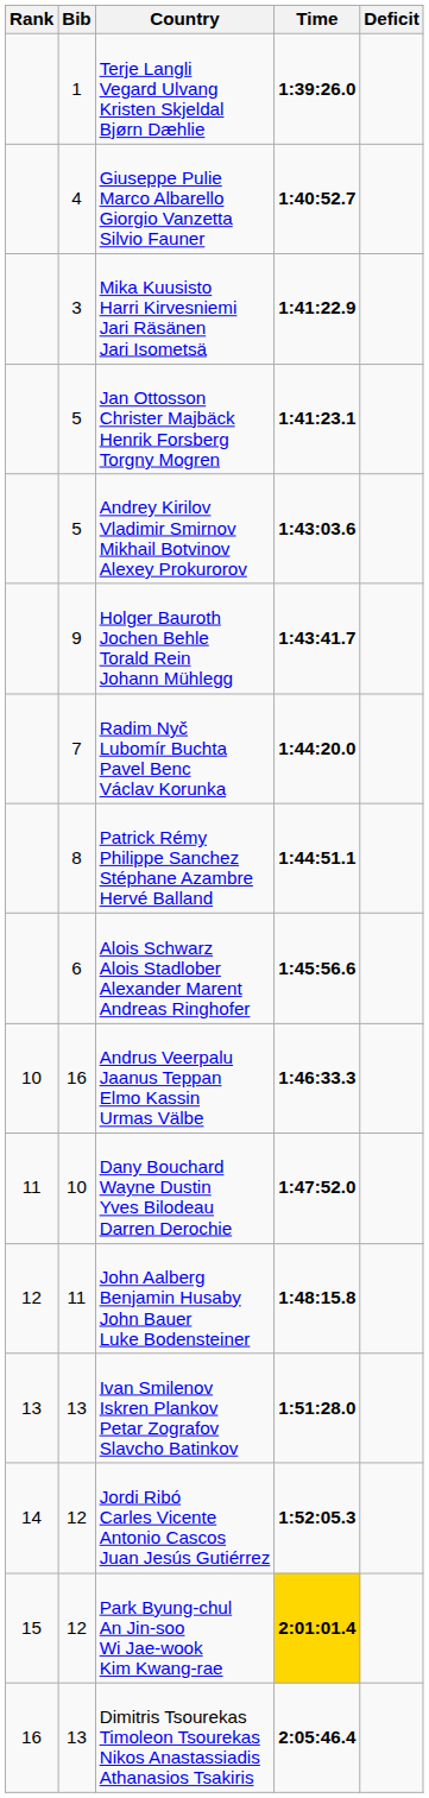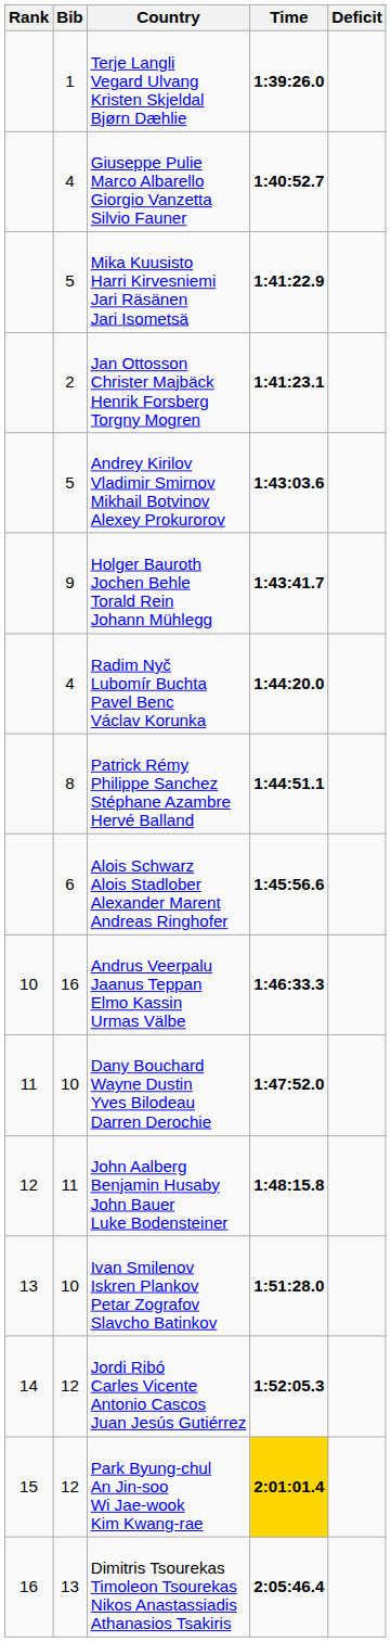 <table class="wikitable sortable" style="text-align:center">
 <tr>
 <th>Rank</th>
 <th>Bib</th>
 <th>Country</th>
 <th>Time</th>
 <th>Deficit</th>
 </tr>
 <tr>
 <td></td>
 <td>1</td>
 <td align="left"><br><a href='#'>Terje Langli</a><br><a href='#'>Vegard Ulvang</a><br> <a href='#'>Kristen Skjeldal</a><br><a href='#'>Bjørn Dæhlie</a></td>
 <td><strong>1:39:26.0</strong></td>
 <td></td>
 </tr>
 <tr>
 <td></td>
 <td>4</td>
 <td align="left"><br><a href='#'>Giuseppe Pulie</a><br><a href='#'>Marco Albarello</a><br><a href='#'>Giorgio Vanzetta</a><br><a href='#'>Silvio Fauner</a></td>
 <td><strong>1:40:52.7</strong></td>
 <td align=right></td>
 </tr>
 <tr>
 <td></td>
-<td>3</td>
+<td>5</td>
 <td align="left"><br><a href='#'>Mika Kuusisto</a><br> <a href='#'>Harri Kirvesniemi</a><br><a href='#'>Jari Räsänen</a><br><a href='#'>Jari Isometsä</a></td>
 <td><strong>1:41:22.9</strong></td>
 <td align=right></td>
 </tr>
 <tr>
 <td></td>
-<td>5</td>
+<td>2</td>
 <td align="left"><br><a href='#'>Jan Ottosson</a><br><a href='#'>Christer Majbäck</a><br><a href='#'>Henrik Forsberg</a><br><a href='#'>Torgny Mogren</a></td>
 <td><strong>1:41:23.1</strong></td>
 <td align=right></td>
 </tr>
 <tr>
 <td></td>
 <td>5</td>
 <td align="left"><br><a href='#'>Andrey Kirilov</a><br><a href='#'>Vladimir Smirnov</a><br><a href='#'>Mikhail Botvinov</a><br><a href='#'>Alexey Prokurorov</a></td>
 <td><strong>1:43:03.6</strong></td>
 <td align=right></td>
 </tr>
 <tr>
 <td></td>
 <td>9</td>
 <td align="left"><br><a href='#'>Holger Bauroth</a><br><a href='#'>Jochen Behle</a><br><a href='#'>Torald Rein</a><br><a href='#'>Johann Mühlegg</a></td>
 <td><strong>1:43:41.7</strong></td>
 <td align=right></td>
 </tr>
 <tr>
 <td></td>
-<td>7</td>
+<td>4</td>
 <td align="left"><br><a href='#'>Radim Nyč</a><br><a href='#'>Lubomír Buchta</a><br><a href='#'>Pavel Benc</a><br><a href='#'>Václav Korunka</a></td>
 <td><strong>1:44:20.0</strong></td>
 <td align=right></td>
 </tr>
 <tr>
 <td></td>
 <td>8</td>
 <td align="left"><br><a href='#'>Patrick Rémy</a><br><a href='#'>Philippe Sanchez</a><br><a href='#'>Stéphane Azambre</a><br><a href='#'>Hervé Balland</a></td>
 <td><strong>1:44:51.1</strong></td>
 <td align=right></td>
 </tr>
 <tr>
 <td></td>
 <td>6</td>
 <td align="left"><br><a href='#'>Alois Schwarz</a><br><a href='#'>Alois Stadlober</a><br><a href='#'>Alexander Marent</a><br><a href='#'>Andreas Ringhofer</a></td>
 <td><strong>1:45:56.6</strong></td>
 <td align=right></td>
 </tr>
 <tr>
 <td>10</td>
 <td>16</td>
 <td align="left"><br><a href='#'>Andrus Veerpalu</a><br><a href='#'>Jaanus Teppan</a><br><a href='#'>Elmo Kassin</a><br><a href='#'>Urmas Välbe</a></td>
 <td><strong>1:46:33.3</strong></td>
 <td align=right></td>
 </tr>
 <tr>
 <td>11</td>
 <td>10</td>
 <td align="left"><br><a href='#'>Dany Bouchard</a><br><a href='#'>Wayne Dustin</a><br><a href='#'>Yves Bilodeau</a><br><a href='#'>Darren Derochie</a></td>
 <td><strong>1:47:52.0</strong></td>
 <td align=right></td>
 </tr>
 <tr>
 <td>12</td>
 <td>11</td>
 <td align="left"><br><a href='#'>John Aalberg</a><br><a href='#'>Benjamin Husaby</a><br><a href='#'>John Bauer</a><br><a href='#'>Luke Bodensteiner</a></td>
 <td><strong>1:48:15.8</strong></td>
 <td align=right></td>
 </tr>
 <tr>
 <td>13</td>
-<td>13</td>
+<td>10</td>
 <td align="left"><br><a href='#'>Ivan Smilenov</a><br><a href='#'>Iskren Plankov</a><br><a href='#'>Petar Zografov</a><br><a href='#'>Slavcho Batinkov</a></td>
 <td><strong>1:51:28.0</strong></td>
 <td align=right></td>
 </tr>
 <tr>
 <td>14</td>
 <td>12</td>
 <td align="left"><br><a href='#'>Jordi Ribó</a><br><a href='#'>Carles Vicente</a><br><a href='#'>Antonio Cascos</a><br><a href='#'>Juan Jesús Gutiérrez</a></td>
 <td><strong>1:52:05.3</strong></td>
 <td align=right></td>
 </tr>
 <tr>
 <td>15</td>
 <td>12</td>
 <td align="left"><br><a href='#'>Park Byung-chul</a><br><a href='#'>An Jin-soo</a><br><a href='#'>Wi Jae-wook</a><br><a href='#'>Kim Kwang-rae</a></td>
 <td style="background: gold;"><strong>2:01:01.4</strong></td>
 <td align=right></td>
 </tr>
 <tr>
 <td>16</td>
 <td>13</td>
 <td align="left"><br>Dimitris Tsourekas<br><a href='#'>Timoleon Tsourekas</a><br><a href='#'>Nikos Anastassiadis</a><br><a href='#'>Athanasios Tsakiris</a></td>
 <td><strong>2:05:46.4</strong></td>
 <td align=right></td>
 </tr>
 </table>
